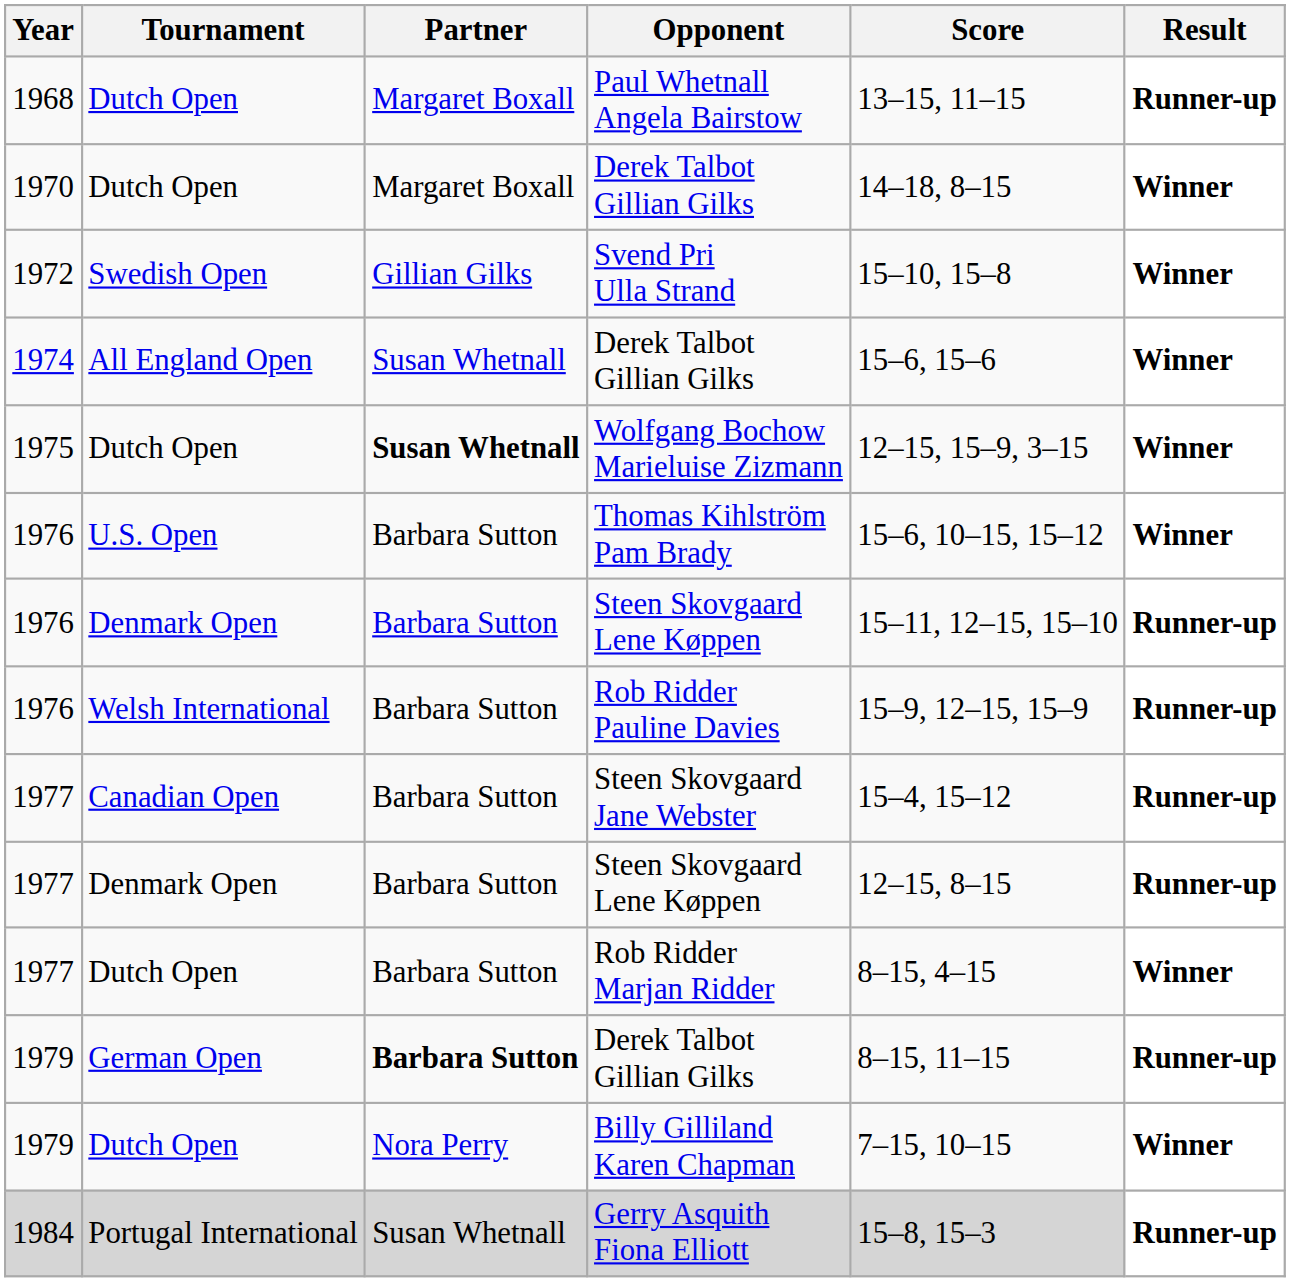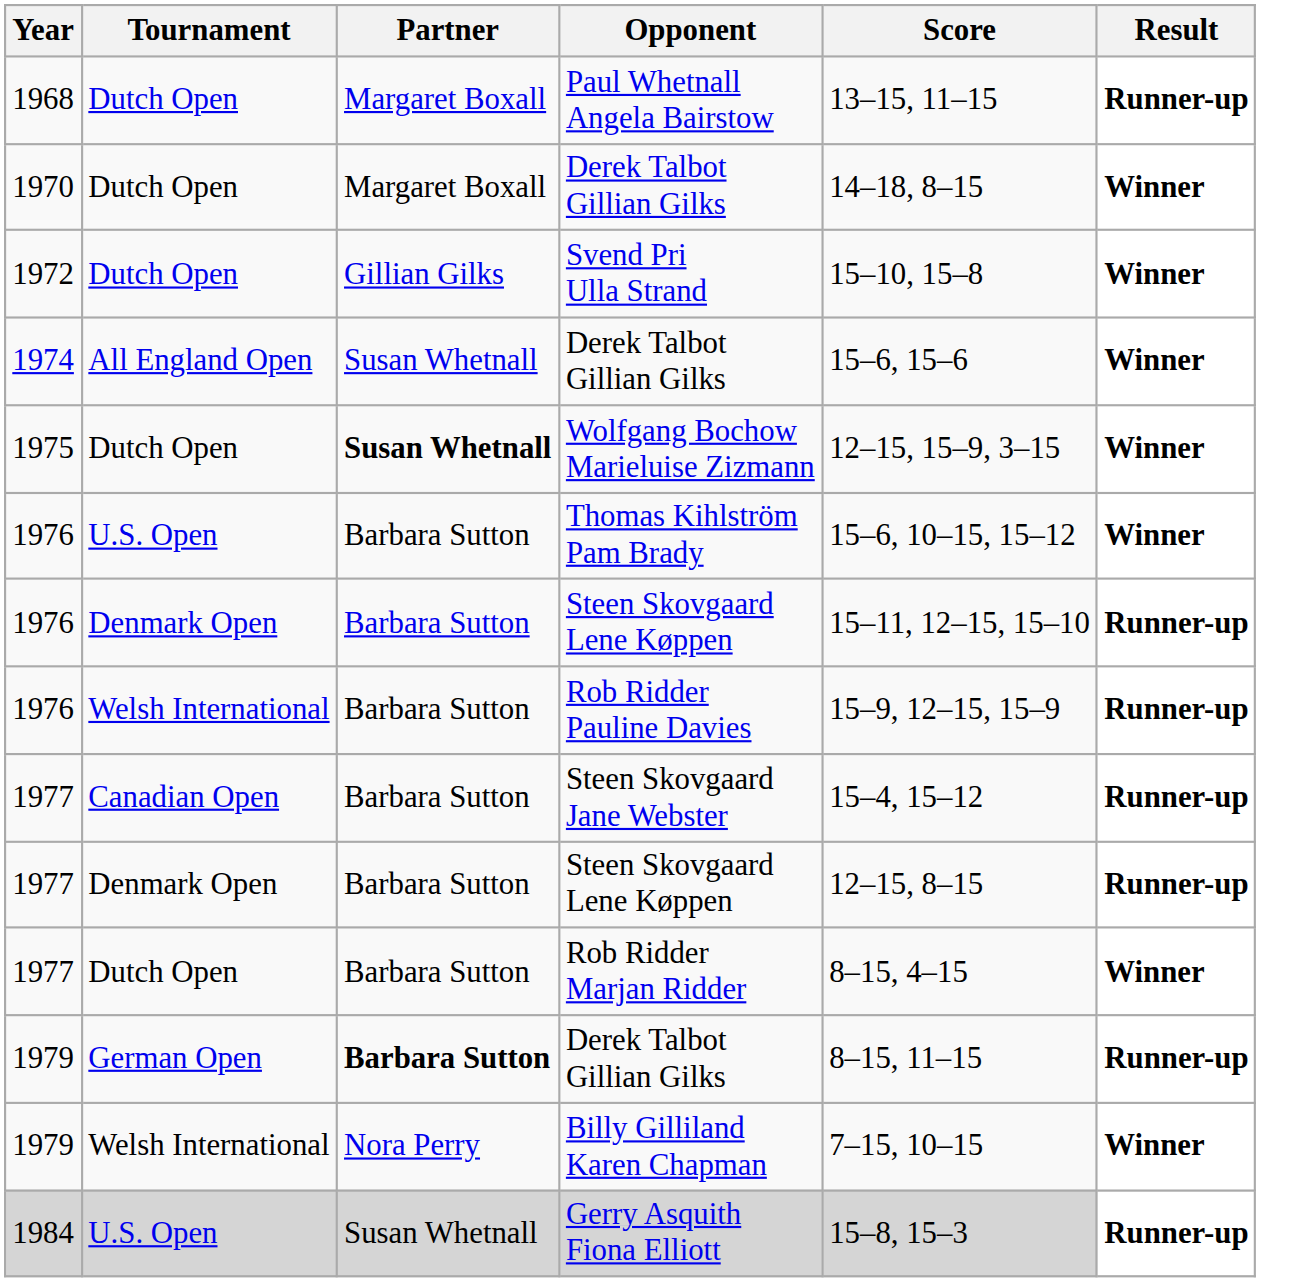 <table class="sortable wikitable" style="font-size: 90%;">
 <tr>
 <th>Year</th>
 <th>Tournament</th>
 <th>Partner</th>
 <th>Opponent</th>
 <th>Score</th>
 <th>Result</th>
 </tr>
 <tr>
 <td align="center">1968</td>
 <td align="left"><a href='#'>Dutch Open</a></td>
 <td align="left"> <a href='#'>Margaret Boxall</a></td>
 <td align="left"> <a href='#'>Paul Whetnall</a><br> <a href='#'>Angela Bairstow</a></td>
 <td align="left">13–15, 11–15</td>
 <td style="text-align:left; background: white"> <strong>Runner-up</strong></td>
 </tr>
 <tr>
 <td align="center">1970</td>
 <td align="left">Dutch Open</td>
 <td align="left"> Margaret Boxall</td>
 <td align="left"> <a href='#'>Derek Talbot</a><br> <a href='#'>Gillian Gilks</a></td>
 <td align="left">14–18, 8–15</td>
 <td style="text-align:left; background: white"> <strong>Winner</strong></td>
 </tr>
 <tr>
 <td align="center">1972</td>
-<td align="left"><a href='#'>Swedish Open</a></td>
+<td align="left"><a href='#'>Dutch Open</a></td>
 <td align="left"> <a href='#'>Gillian Gilks</a></td>
 <td align="left"> <a href='#'>Svend Pri</a><br> <a href='#'>Ulla Strand</a></td>
 <td align="left">15–10, 15–8</td>
 <td style="text-align:left; background: white"> <strong>Winner</strong></td>
 </tr>
 <tr>
 <td align="center"><a href='#'>1974</a></td>
 <td align="left"><a href='#'>All England Open</a></td>
 <td align="left"> <a href='#'>Susan Whetnall</a></td>
 <td align="left"> Derek Talbot<br> Gillian Gilks</td>
 <td align="left">15–6, 15–6</td>
 <td style="text-align:left; background:white"> <strong>Winner</strong></td>
 </tr>
 <tr>
 <td align="center">1975</td>
 <td align="left">Dutch Open</td>
 <td align="left"><strong> Susan Whetnall</strong></td>
 <td align="left"> <a href='#'>Wolfgang Bochow</a><br> <a href='#'>Marieluise Zizmann</a></td>
 <td align="left">12–15, 15–9, 3–15</td>
 <td style="text-align:left; background: white"> <strong>Winner</strong></td>
 </tr>
 <tr>
 <td align="center">1976</td>
 <td align="left"><a href='#'>U.S. Open</a></td>
 <td align="left"> Barbara Sutton</td>
 <td align="left"> <a href='#'>Thomas Kihlström</a><br> <a href='#'>Pam Brady</a></td>
 <td align="left">15–6, 10–15, 15–12</td>
 <td style="text-align:left; background: white"> <strong>Winner</strong></td>
 </tr>
 <tr>
 <td align="center">1976</td>
 <td align="left"><a href='#'>Denmark Open</a></td>
 <td align="left"> <a href='#'>Barbara Sutton</a></td>
 <td align="left"> <a href='#'>Steen Skovgaard</a><br> <a href='#'>Lene Køppen</a></td>
 <td align="left">15–11, 12–15, 15–10</td>
 <td style="text-align:left; background: white"> <strong>Runner-up</strong></td>
 </tr>
 <tr>
 <td align="center">1976</td>
 <td align="left"><a href='#'>Welsh International</a></td>
 <td align="left"> Barbara Sutton</td>
 <td align="left"> <a href='#'>Rob Ridder</a><br> <a href='#'>Pauline Davies</a></td>
 <td align="left">15–9, 12–15, 15–9</td>
 <td style="text-align:left; background: white"> <strong>Runner-up</strong></td>
 </tr>
 <tr>
 <td align="center">1977</td>
 <td align="left"><a href='#'>Canadian Open</a></td>
 <td align="left"> Barbara Sutton</td>
 <td align="left"> Steen Skovgaard<br> <a href='#'>Jane Webster</a></td>
 <td align="left">15–4, 15–12</td>
 <td style="text-align:left; background: white"> <strong>Runner-up</strong></td>
 </tr>
 <tr>
 <td align="center">1977</td>
 <td align="left">Denmark Open</td>
 <td align="left"> Barbara Sutton</td>
 <td align="left"> Steen Skovgaard<br> Lene Køppen</td>
 <td align="left">12–15, 8–15</td>
 <td style="text-align:left; background: white"> <strong>Runner-up</strong></td>
 </tr>
 <tr>
 <td align="center">1977</td>
 <td align="left">Dutch Open</td>
 <td align="left"> Barbara Sutton</td>
 <td align="left"> Rob Ridder<br> <a href='#'>Marjan Ridder</a></td>
 <td align="left">8–15, 4–15</td>
 <td style="text-align:left; background: white"> <strong>Winner</strong></td>
 </tr>
 <tr>
 <td align="center">1979</td>
 <td align="left"><a href='#'>German Open</a></td>
 <td align="left"><strong> Barbara Sutton</strong></td>
 <td align="left"> Derek Talbot<br> Gillian Gilks</td>
 <td align="left">8–15, 11–15</td>
 <td style="text-align:left; background: white"> <strong>Runner-up</strong></td>
 </tr>
 <tr>
 <td align="center">1979</td>
-<td align="left"><a href='#'>Dutch Open</a></td>
+<td align="left">Welsh International</td>
 <td align="left"> <a href='#'>Nora Perry</a></td>
 <td align="left"> <a href='#'>Billy Gilliland</a><br> <a href='#'>Karen Chapman</a></td>
 <td align="left">7–15, 10–15</td>
 <td style="text-align:left; background: white"> <strong>Winner</strong></td>
 </tr>
 <tr style="background:#D5D5D5">
 <td align="center">1984</td>
-<td align="left">Portugal International</td>
+<td align="left"><a href='#'>U.S. Open</a></td>
 <td align="left"> Susan Whetnall</td>
 <td align="left"> <a href='#'>Gerry Asquith</a><br> <a href='#'>Fiona Elliott</a></td>
 <td align="left">15–8, 15–3</td>
 <td style="text-align:left; background: white"> <strong>Runner-up</strong></td>
 </tr>
 </table>
